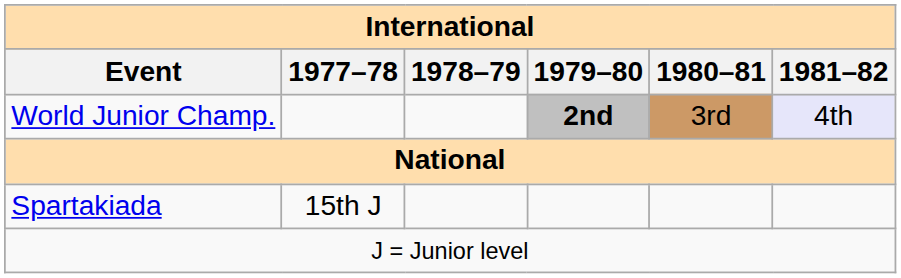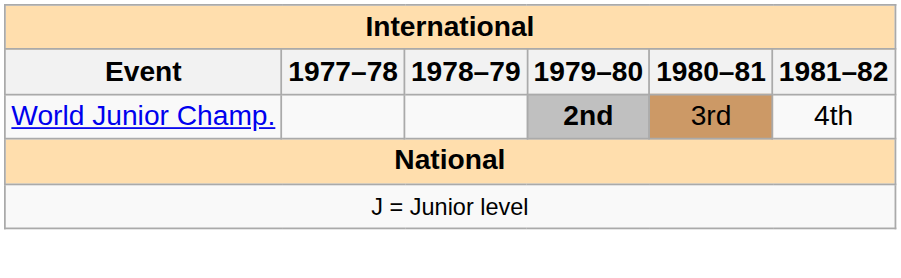 <table class="wikitable" style="text-align:center">
 <tr>
 <th style="background-color: #ffdead; " colspan=6 align=center>International</th>
 </tr>
 <tr>
 <th>Event</th>
 <th>1977–78</th>
 <th>1978–79</th>
 <th>1979–80</th>
 <th>1980–81</th>
 <th>1981–82</th>
 </tr>
 <tr>
 <td align=left><a href='#'>World Junior Champ.</a></td>
 <td></td>
 <td></td>
 <td bgcolor=silver><strong>2nd</strong></td>
 <td bgcolor=cc9966>3rd</td>
-<td style="background: lavender;">4th</td>
+<td>4th</td>
 </tr>
 <tr>
 <th style="background-color: #ffdead; " colspan=6 align=center>National</th>
 </tr>
 <tr>
-<td align=left><a href='#'>Spartakiada</a></td>
-<td>15th J</td>
-<td></td>
-<td></td>
-<td></td>
-<td></td>
-</tr>
-<tr>
 <td colspan=6 align=center><small> J = Junior level </small></td>
 </tr>
 </table>
